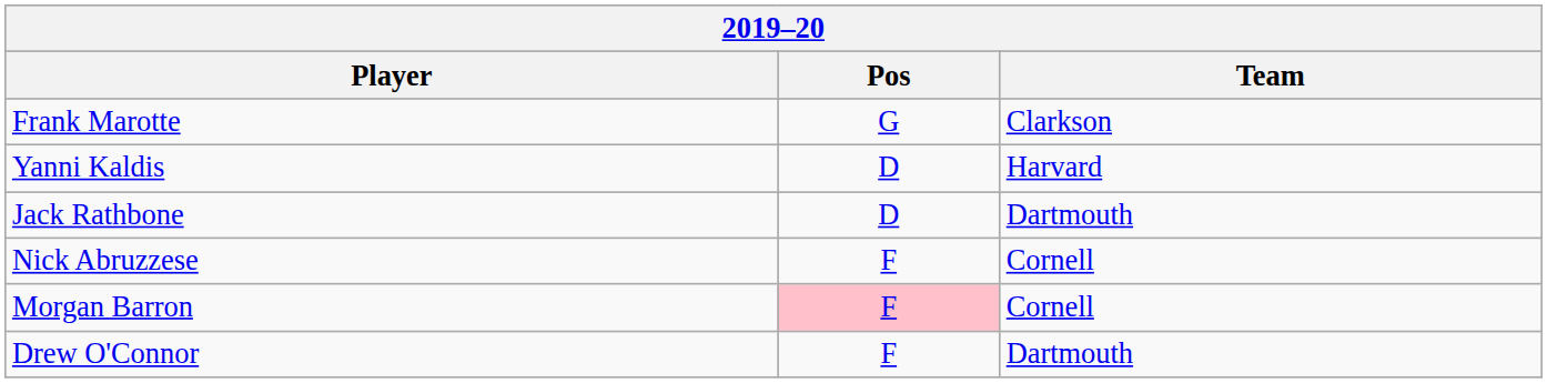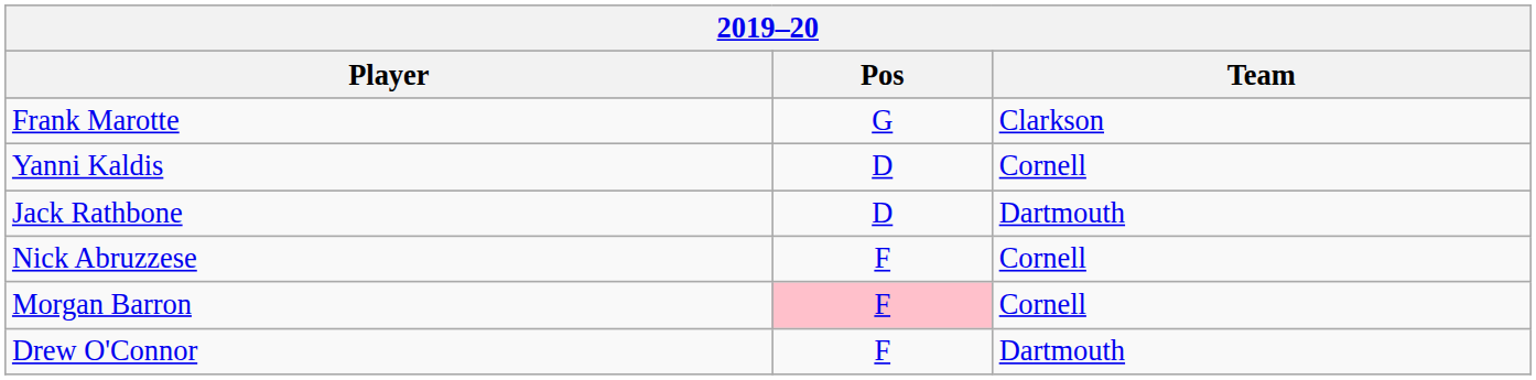 <table class="wikitable" width=95%>
 <tr>
 <th colspan=3><a href='#'>2019–20</a></th>
 </tr>
 <tr>
 <th>Player</th>
 <th>Pos</th>
 <th>Team</th>
 </tr>
 <tr>
 <td><a href='#'>Frank Marotte</a></td>
 <td align=center><a href='#'>G</a></td>
 <td><a href='#'>Clarkson</a></td>
 </tr>
 <tr>
 <td><a href='#'>Yanni Kaldis</a></td>
 <td align=center><a href='#'>D</a></td>
-<td><a href='#'>Harvard</a></td>
+<td><a href='#'>Cornell</a></td>
 </tr>
 <tr>
 <td><a href='#'>Jack Rathbone</a></td>
 <td align=center><a href='#'>D</a></td>
 <td><a href='#'>Dartmouth</a></td>
 </tr>
 <tr>
 <td><a href='#'>Nick Abruzzese</a></td>
 <td align=center><a href='#'>F</a></td>
 <td><a href='#'>Cornell</a></td>
 </tr>
 <tr>
 <td><a href='#'>Morgan Barron</a></td>
 <td align=center style="background: pink;"><a href='#'>F</a></td>
 <td><a href='#'>Cornell</a></td>
 </tr>
 <tr>
 <td><a href='#'>Drew O'Connor</a></td>
 <td align=center><a href='#'>F</a></td>
 <td><a href='#'>Dartmouth</a></td>
 </tr>
 </table>
